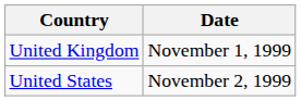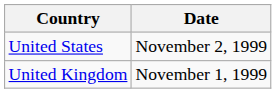 <table class="wikitable">
 <tr>
 <th>Country</th>
 <th>Date</th>
 </tr>
 <tr>
+<td><a href='#'>United States</a></td>
+<td>November 2, 1999</td>
+</tr>
+<tr>
 <td><a href='#'>United Kingdom</a></td>
 <td>November 1, 1999</td>
 </tr>
-<tr>
-<td><a href='#'>United States</a></td>
-<td>November 2, 1999</td>
-</tr>
 </table>
